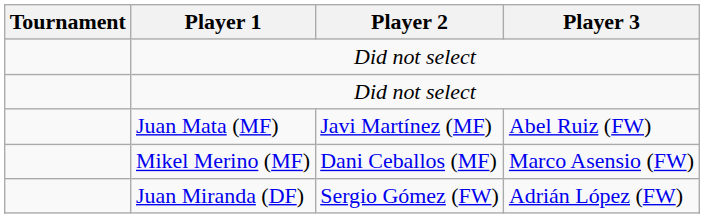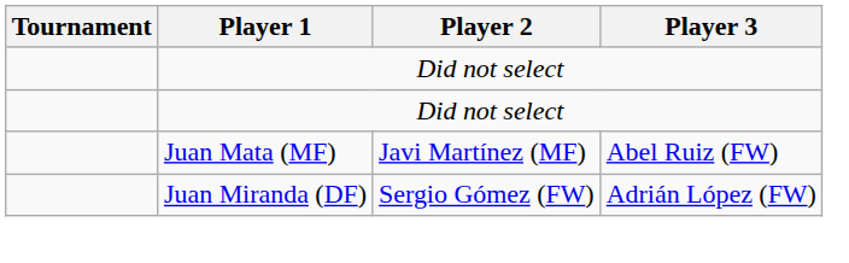 <table class="wikitable">
 <tr>
 <th>Tournament</th>
 <th>Player 1</th>
 <th>Player 2</th>
 <th>Player 3</th>
 </tr>
 <tr>
 <td></td>
 <td colspan="3" align="center"><em>Did not select</em></td>
 </tr>
 <tr>
 <td></td>
 <td colspan="3" align="center"><em>Did not select</em></td>
 </tr>
 <tr>
 <td></td>
 <td><a href='#'>Juan Mata</a> (<a href='#'>MF</a>)</td>
 <td><a href='#'>Javi Martínez</a> (<a href='#'>MF</a>)</td>
 <td><a href='#'>Abel Ruiz</a> (<a href='#'>FW</a>)</td>
 </tr>
 <tr>
 <td></td>
-<td><a href='#'>Mikel Merino</a> (<a href='#'>MF</a>)</td>
-<td><a href='#'>Dani Ceballos</a> (<a href='#'>MF</a>)</td>
-<td><a href='#'>Marco Asensio</a> (<a href='#'>FW</a>)</td>
-</tr>
-<tr>
-<td></td>
 <td><a href='#'>Juan Miranda</a> (<a href='#'>DF</a>)</td>
 <td><a href='#'>Sergio Gómez</a> (<a href='#'>FW</a>)</td>
 <td><a href='#'>Adrián López</a> (<a href='#'>FW</a>)</td>
 </tr>
 </table>
